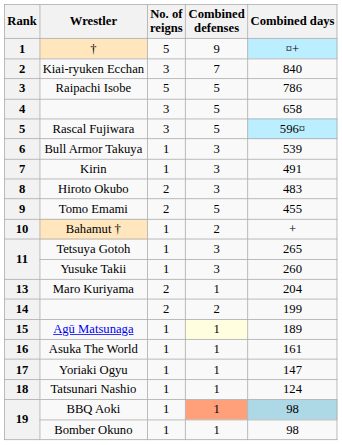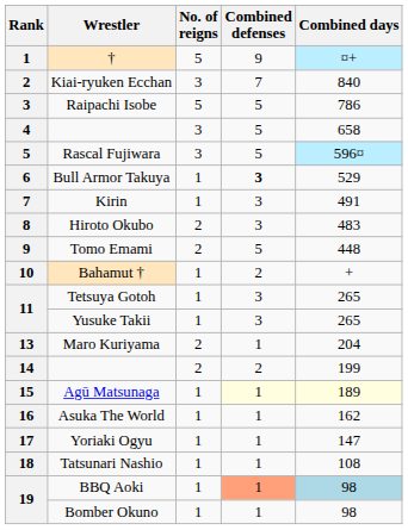 <table class="wikitable sortable" style="text-align:center;">
 <tr>
 <th>Rank</th>
 <th>Wrestler</th>
 <th>No. of<br>reigns</th>
 <th>Combined<br>defenses</th>
 <th>Combined days</th>
 </tr>
 <tr>
 <th>1</th>
 <td style="background-color: #ffe6bd"> †</td>
 <td>5</td>
 <td>9</td>
 <td style="background-color:#bbeeff">¤+</td>
 </tr>
 <tr>
 <th>2</th>
 <td>Kiai-ryuken Ecchan</td>
 <td>3</td>
 <td>7</td>
 <td>840</td>
 </tr>
 <tr>
 <th>3</th>
 <td>Raipachi Isobe</td>
 <td>5</td>
 <td>5</td>
 <td>786</td>
 </tr>
 <tr>
 <th>4</th>
 <td></td>
 <td>3</td>
 <td>5</td>
 <td>658</td>
 </tr>
 <tr>
 <th>5</th>
 <td>Rascal Fujiwara</td>
 <td>3</td>
 <td>5</td>
 <td style="background-color:#bbeeff">596¤</td>
 </tr>
 <tr>
 <th>6</th>
 <td>Bull Armor Takuya</td>
 <td>1</td>
-<td>3</td>
-<td>539</td>
+<td><strong>3</strong></td>
+<td>529</td>
 </tr>
 <tr>
 <th>7</th>
 <td>Kirin</td>
 <td>1</td>
 <td>3</td>
 <td>491</td>
 </tr>
 <tr>
 <th>8</th>
 <td>Hiroto Okubo</td>
 <td>2</td>
 <td>3</td>
 <td>483</td>
 </tr>
 <tr>
 <th>9</th>
 <td>Tomo Emami</td>
 <td>2</td>
 <td>5</td>
-<td>455</td>
+<td>448</td>
 </tr>
 <tr>
 <th>10</th>
 <td style="background-color: #ffe6bd">Bahamut †</td>
 <td>1</td>
 <td>2</td>
 <td>+</td>
 </tr>
 <tr>
 <th rowspan="2">11</th>
 <td>Tetsuya Gotoh</td>
 <td>1</td>
 <td>3</td>
 <td>265</td>
 </tr>
 <tr>
 <td>Yusuke Takii</td>
 <td>1</td>
 <td>3</td>
-<td>260</td>
+<td>265</td>
 </tr>
 <tr>
 <th>13</th>
 <td>Maro Kuriyama</td>
 <td>2</td>
 <td>1</td>
 <td>204</td>
 </tr>
 <tr>
 <th>14</th>
 <td></td>
 <td>2</td>
 <td>2</td>
 <td>199</td>
 </tr>
 <tr>
 <th>15</th>
 <td><a href='#'>Agū Matsunaga</a></td>
 <td>1</td>
 <td style="background: lightyellow;">1</td>
-<td>189</td>
+<td style="background: lightyellow;">189</td>
 </tr>
 <tr>
 <th>16</th>
 <td>Asuka The World</td>
 <td>1</td>
 <td>1</td>
-<td>161</td>
+<td>162</td>
 </tr>
 <tr>
 <th>17</th>
 <td>Yoriaki Ogyu</td>
 <td>1</td>
 <td>1</td>
 <td>147</td>
 </tr>
 <tr>
 <th>18</th>
 <td>Tatsunari Nashio</td>
 <td>1</td>
 <td>1</td>
-<td>124</td>
+<td>108</td>
 </tr>
 <tr>
 <th rowspan="2">19</th>
 <td>BBQ Aoki</td>
 <td>1</td>
 <td style="background: lightsalmon;">1</td>
 <td style="background: lightblue;">98</td>
 </tr>
 <tr>
 <td>Bomber Okuno</td>
 <td>1</td>
 <td>1</td>
 <td>98</td>
 </tr>
 </table>
